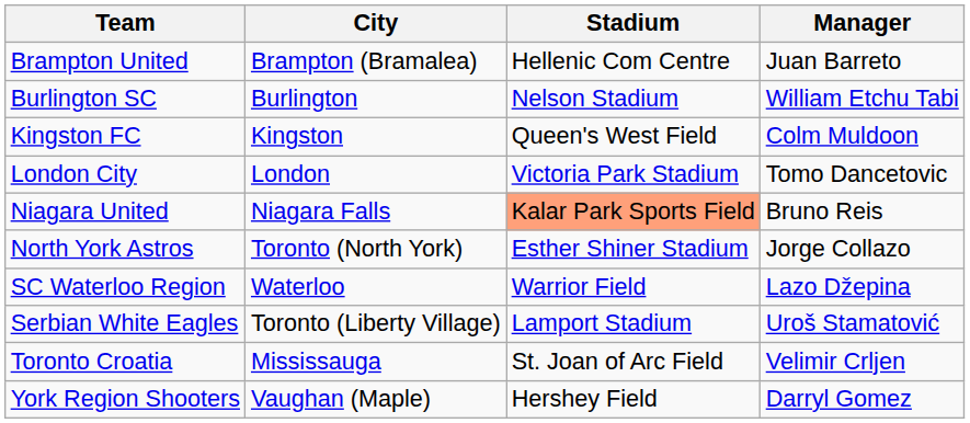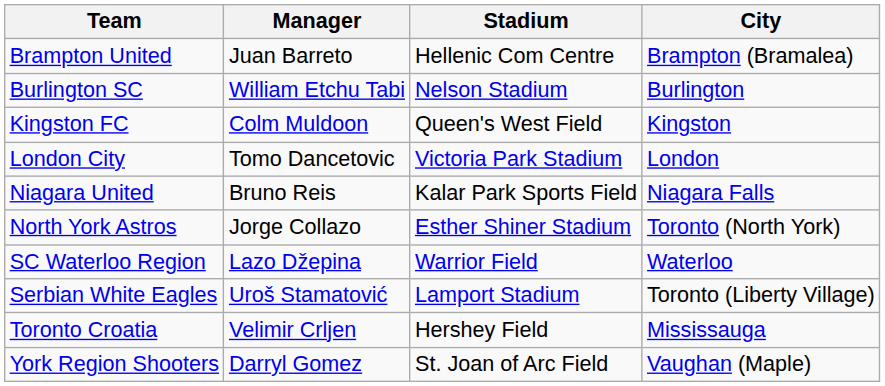 <table class="wikitable sortable">
 <tr>
 <th>Team</th>
+<th>Manager</th>
+<th>Stadium</th>
 <th>City</th>
-<th>Stadium</th>
-<th>Manager</th>
 </tr>
 <tr>
 <td><a href='#'>Brampton United</a></td>
+<td>Juan Barreto</td>
+<td>Hellenic Com Centre</td>
 <td><a href='#'>Brampton</a> (Bramalea)</td>
-<td>Hellenic Com Centre</td>
-<td>Juan Barreto</td>
 </tr>
 <tr>
 <td><a href='#'>Burlington SC</a></td>
+<td><a href='#'>William Etchu Tabi</a></td>
+<td><a href='#'>Nelson Stadium</a></td>
 <td><a href='#'>Burlington</a></td>
-<td><a href='#'>Nelson Stadium</a></td>
-<td><a href='#'>William Etchu Tabi</a></td>
 </tr>
 <tr>
 <td><a href='#'>Kingston FC</a></td>
+<td><a href='#'>Colm Muldoon</a></td>
+<td>Queen's West Field</td>
 <td><a href='#'>Kingston</a></td>
-<td>Queen's West Field</td>
-<td><a href='#'>Colm Muldoon</a></td>
 </tr>
 <tr>
 <td><a href='#'>London City</a></td>
+<td>Tomo Dancetovic</td>
+<td><a href='#'>Victoria Park Stadium</a></td>
 <td><a href='#'>London</a></td>
-<td><a href='#'>Victoria Park Stadium</a></td>
-<td>Tomo Dancetovic</td>
 </tr>
 <tr>
 <td><a href='#'>Niagara United</a></td>
+<td>Bruno Reis</td>
+<td>Kalar Park Sports Field</td>
 <td><a href='#'>Niagara Falls</a></td>
-<td style="background: lightsalmon;">Kalar Park Sports Field</td>
-<td>Bruno Reis</td>
 </tr>
 <tr>
 <td><a href='#'>North York Astros</a></td>
+<td>Jorge Collazo</td>
+<td><a href='#'>Esther Shiner Stadium</a></td>
 <td><a href='#'>Toronto</a> (North York)</td>
-<td><a href='#'>Esther Shiner Stadium</a></td>
-<td>Jorge Collazo</td>
 </tr>
 <tr>
 <td><a href='#'>SC Waterloo Region</a></td>
+<td><a href='#'>Lazo Džepina</a></td>
+<td><a href='#'>Warrior Field</a></td>
 <td><a href='#'>Waterloo</a></td>
-<td><a href='#'>Warrior Field</a></td>
-<td><a href='#'>Lazo Džepina</a></td>
 </tr>
 <tr>
 <td><a href='#'>Serbian White Eagles</a></td>
+<td><a href='#'>Uroš Stamatović</a></td>
+<td><a href='#'>Lamport Stadium</a></td>
 <td>Toronto (Liberty Village)</td>
-<td><a href='#'>Lamport Stadium</a></td>
-<td><a href='#'>Uroš Stamatović</a></td>
 </tr>
 <tr>
 <td><a href='#'>Toronto Croatia</a></td>
+<td><a href='#'>Velimir Crljen</a></td>
+<td>Hershey Field</td>
 <td><a href='#'>Mississauga</a></td>
-<td>St. Joan of Arc Field</td>
-<td><a href='#'>Velimir Crljen</a></td>
 </tr>
 <tr>
 <td><a href='#'>York Region Shooters</a></td>
+<td><a href='#'>Darryl Gomez</a></td>
+<td>St. Joan of Arc Field</td>
 <td><a href='#'>Vaughan</a> (Maple)</td>
-<td>Hershey Field</td>
-<td><a href='#'>Darryl Gomez</a></td>
 </tr>
 </table>
